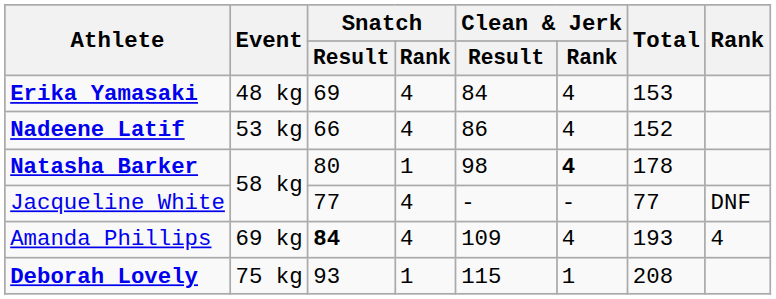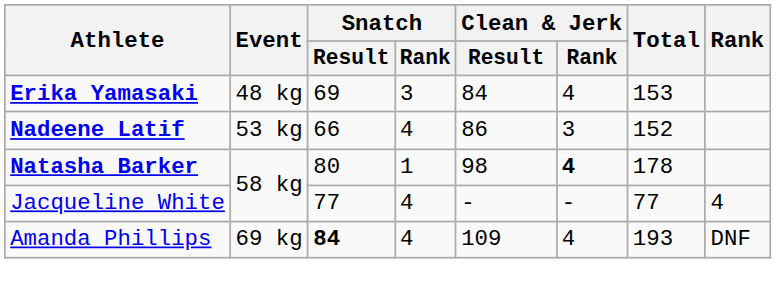 <table class="wikitable" style="font-size:90%:text-align:center">
 <tr>
 <th rowspan="2">Athlete</th>
 <th rowspan="2">Event</th>
 <th colspan="2">Snatch</th>
 <th colspan="2">Clean & Jerk</th>
 <th rowspan="2">Total</th>
 <th rowspan="2">Rank</th>
 </tr>
 <tr style="font-size:95%">
 <th>Result</th>
 <th>Rank</th>
 <th>Result</th>
 <th>Rank</th>
 </tr>
 <tr>
 <td align=left><strong><a href='#'>Erika Yamasaki</a></strong></td>
 <td>48 kg</td>
 <td>69</td>
-<td>4</td>
+<td>3</td>
 <td>84</td>
 <td>4</td>
 <td>153</td>
 <td></td>
 </tr>
 <tr>
 <td align=left><strong><a href='#'>Nadeene Latif</a></strong></td>
 <td>53 kg</td>
 <td>66</td>
 <td>4</td>
 <td>86</td>
-<td>4</td>
+<td>3</td>
 <td>152</td>
 <td></td>
 </tr>
 <tr>
 <td align=left><strong><a href='#'>Natasha Barker</a></strong></td>
 <td rowspan=2>58 kg</td>
 <td>80</td>
 <td>1</td>
 <td>98</td>
 <td><strong>4</strong></td>
 <td>178</td>
 <td></td>
 </tr>
 <tr>
 <td align=left><a href='#'>Jacqueline White</a></td>
 <td>77</td>
 <td>4</td>
 <td>-</td>
 <td>-</td>
 <td>77</td>
-<td>DNF</td>
+<td>4</td>
 </tr>
 <tr>
 <td align=left><a href='#'>Amanda Phillips</a></td>
 <td>69 kg</td>
 <td><strong>84</strong></td>
 <td>4</td>
 <td>109</td>
 <td>4</td>
 <td>193</td>
-<td>4</td>
-</tr>
-<tr>
-<td align=left><strong><a href='#'>Deborah Lovely</a></strong></td>
-<td>75 kg</td>
-<td>93</td>
-<td>1</td>
-<td>115</td>
-<td>1</td>
-<td>208</td>
-<td></td>
+<td>DNF</td>
 </tr>
 </table>
